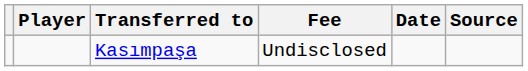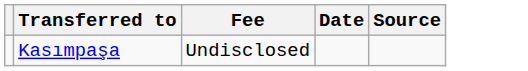 <table class="wikitable plainrowheaders sortable">
 <tr>
 <th></th>
-<th scope="col">Player</th>
 <th>Transferred to</th>
 <th style="width: 65px;">Fee</th>
 <th scope="col">Date</th>
 <th scope="col">Source</th>
 </tr>
 <tr>
 <td align="center"></td>
-<td></td>
 <td> <a href='#'>Kasımpaşa</a></td>
 <td>Undisclosed</td>
 <td></td>
 <td></td>
 </tr>
 </table>
